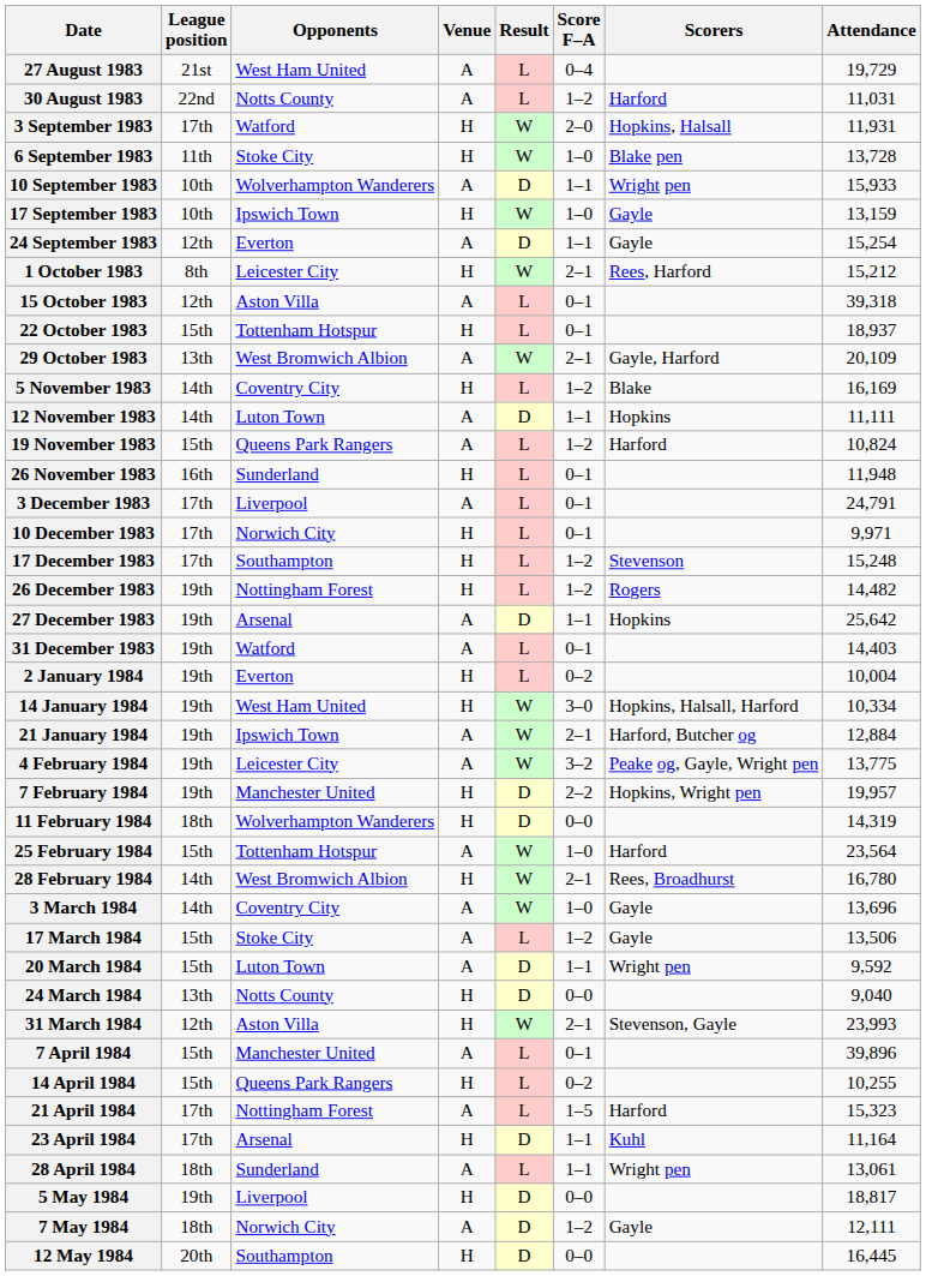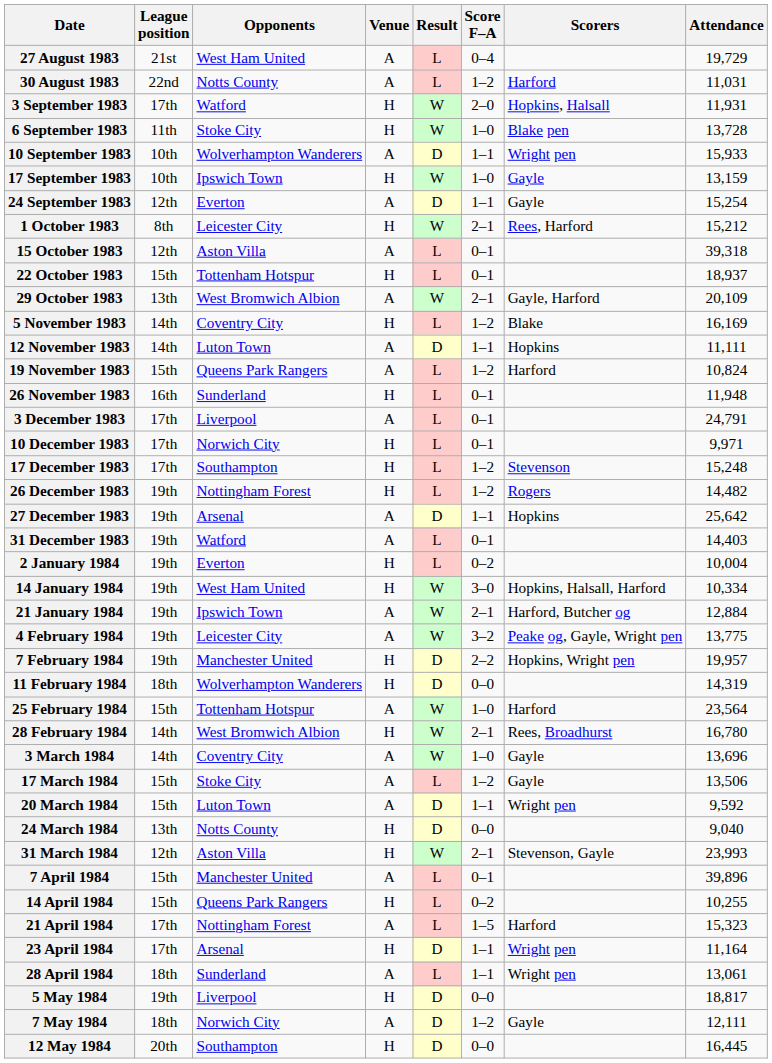 <table class="wikitable plainrowheaders" style="text-align:center">
 <tr>
 <th scope="col">Date</th>
 <th scope="col">League<br>position</th>
 <th scope="col">Opponents</th>
 <th scope="col">Venue</th>
 <th scope="col">Result</th>
 <th scope="col">Score<br>F–A</th>
 <th scope="col">Scorers</th>
 <th scope="col">Attendance</th>
 </tr>
 <tr>
 <th scope="row">27 August 1983</th>
 <td>21st</td>
 <td align="left"><a href='#'>West Ham United</a></td>
 <td>A</td>
 <td style="background:#fcc">L</td>
 <td>0–4</td>
 <td></td>
 <td>19,729</td>
 </tr>
 <tr>
 <th scope="row">30 August 1983</th>
 <td>22nd</td>
 <td align="left"><a href='#'>Notts County</a></td>
 <td>A</td>
 <td style="background:#fcc">L</td>
 <td>1–2</td>
 <td align="left"><a href='#'>Harford</a></td>
 <td>11,031</td>
 </tr>
 <tr>
 <th scope="row">3 September 1983</th>
 <td>17th</td>
 <td align="left"><a href='#'>Watford</a></td>
 <td>H</td>
 <td style="background:#cfc">W</td>
 <td>2–0</td>
 <td align="left"><a href='#'>Hopkins</a>, <a href='#'>Halsall</a></td>
 <td>11,931</td>
 </tr>
 <tr>
 <th scope="row">6 September 1983</th>
 <td>11th</td>
 <td align="left"><a href='#'>Stoke City</a></td>
 <td>H</td>
 <td style="background:#cfc">W</td>
 <td>1–0</td>
 <td align="left"><a href='#'>Blake</a> <a href='#'>pen</a></td>
 <td>13,728</td>
 </tr>
 <tr>
 <th scope="row">10 September 1983</th>
 <td>10th</td>
 <td align="left"><a href='#'>Wolverhampton Wanderers</a></td>
 <td>A</td>
 <td style="background:#ffc">D</td>
 <td>1–1</td>
 <td align="left"><a href='#'>Wright</a> <a href='#'>pen</a></td>
 <td>15,933</td>
 </tr>
 <tr>
 <th scope="row">17 September 1983</th>
 <td>10th</td>
 <td align="left"><a href='#'>Ipswich Town</a></td>
 <td>H</td>
 <td style="background:#cfc">W</td>
 <td>1–0</td>
 <td align="left"><a href='#'>Gayle</a></td>
 <td>13,159</td>
 </tr>
 <tr>
 <th scope="row">24 September 1983</th>
 <td>12th</td>
 <td align="left"><a href='#'>Everton</a></td>
 <td>A</td>
 <td style="background:#ffc">D</td>
 <td>1–1</td>
 <td align="left">Gayle</td>
 <td>15,254</td>
 </tr>
 <tr>
 <th scope="row">1 October 1983</th>
 <td>8th</td>
 <td align="left"><a href='#'>Leicester City</a></td>
 <td>H</td>
 <td style="background:#cfc">W</td>
 <td>2–1</td>
 <td align="left"><a href='#'>Rees</a>, Harford</td>
 <td>15,212</td>
 </tr>
 <tr>
 <th scope="row">15 October 1983</th>
 <td>12th</td>
 <td align="left"><a href='#'>Aston Villa</a></td>
 <td>A</td>
 <td style="background:#fcc">L</td>
 <td>0–1</td>
 <td></td>
 <td>39,318</td>
 </tr>
 <tr>
 <th scope="row">22 October 1983</th>
 <td>15th</td>
 <td align="left"><a href='#'>Tottenham Hotspur</a></td>
 <td>H</td>
 <td style="background:#fcc">L</td>
 <td>0–1</td>
 <td></td>
 <td>18,937</td>
 </tr>
 <tr>
 <th scope="row">29 October 1983</th>
 <td>13th</td>
 <td align="left"><a href='#'>West Bromwich Albion</a></td>
 <td>A</td>
 <td style="background:#cfc">W</td>
 <td>2–1</td>
 <td align="left">Gayle, Harford</td>
 <td>20,109</td>
 </tr>
 <tr>
 <th scope="row">5 November 1983</th>
 <td>14th</td>
 <td align="left"><a href='#'>Coventry City</a></td>
 <td>H</td>
 <td style="background:#fcc">L</td>
 <td>1–2</td>
 <td align="left">Blake</td>
 <td>16,169</td>
 </tr>
 <tr>
 <th scope="row">12 November 1983</th>
 <td>14th</td>
 <td align="left"><a href='#'>Luton Town</a></td>
 <td>A</td>
 <td style="background:#ffc">D</td>
 <td>1–1</td>
 <td align="left">Hopkins</td>
 <td>11,111</td>
 </tr>
 <tr>
 <th scope="row">19 November 1983</th>
 <td>15th</td>
 <td align="left"><a href='#'>Queens Park Rangers</a></td>
 <td>A</td>
 <td style="background:#fcc">L</td>
 <td>1–2</td>
 <td align="left">Harford</td>
 <td>10,824</td>
 </tr>
 <tr>
 <th scope="row">26 November 1983</th>
 <td>16th</td>
 <td align="left"><a href='#'>Sunderland</a></td>
 <td>H</td>
 <td style="background:#fcc">L</td>
 <td>0–1</td>
 <td></td>
 <td>11,948</td>
 </tr>
 <tr>
 <th scope="row">3 December 1983</th>
 <td>17th</td>
 <td align="left"><a href='#'>Liverpool</a></td>
 <td>A</td>
 <td style="background:#fcc">L</td>
 <td>0–1</td>
 <td></td>
 <td>24,791</td>
 </tr>
 <tr>
 <th scope="row">10 December 1983</th>
 <td>17th</td>
 <td align="left"><a href='#'>Norwich City</a></td>
 <td>H</td>
 <td style="background:#fcc">L</td>
 <td>0–1</td>
 <td></td>
 <td>9,971</td>
 </tr>
 <tr>
 <th scope="row">17 December 1983</th>
 <td>17th</td>
 <td align="left"><a href='#'>Southampton</a></td>
 <td>H</td>
 <td style="background:#fcc">L</td>
 <td>1–2</td>
 <td align="left"><a href='#'>Stevenson</a></td>
 <td>15,248</td>
 </tr>
 <tr>
 <th scope="row">26 December 1983</th>
 <td>19th</td>
 <td align="left"><a href='#'>Nottingham Forest</a></td>
 <td>H</td>
 <td style="background:#fcc">L</td>
 <td>1–2</td>
 <td align="left"><a href='#'>Rogers</a></td>
 <td>14,482</td>
 </tr>
 <tr>
 <th scope="row">27 December 1983</th>
 <td>19th</td>
 <td align="left"><a href='#'>Arsenal</a></td>
 <td>A</td>
 <td style="background:#ffc">D</td>
 <td>1–1</td>
 <td align="left">Hopkins</td>
 <td>25,642</td>
 </tr>
 <tr>
 <th scope="row">31 December 1983</th>
 <td>19th</td>
 <td align="left"><a href='#'>Watford</a></td>
 <td>A</td>
 <td style="background:#fcc">L</td>
 <td>0–1</td>
 <td></td>
 <td>14,403</td>
 </tr>
 <tr>
 <th scope="row">2 January 1984</th>
 <td>19th</td>
 <td align="left"><a href='#'>Everton</a></td>
 <td>H</td>
 <td style="background:#fcc">L</td>
 <td>0–2</td>
 <td></td>
 <td>10,004</td>
 </tr>
 <tr>
 <th scope="row">14 January 1984</th>
 <td>19th</td>
 <td align="left"><a href='#'>West Ham United</a></td>
 <td>H</td>
 <td style="background:#cfc">W</td>
 <td>3–0</td>
 <td align="left">Hopkins, Halsall, Harford</td>
 <td>10,334</td>
 </tr>
 <tr>
 <th scope="row">21 January 1984</th>
 <td>19th</td>
 <td align="left"><a href='#'>Ipswich Town</a></td>
 <td>A</td>
 <td style="background:#cfc">W</td>
 <td>2–1</td>
 <td align="left">Harford, Butcher <a href='#'>og</a></td>
 <td>12,884</td>
 </tr>
 <tr>
 <th scope="row">4 February 1984</th>
 <td>19th</td>
 <td align="left"><a href='#'>Leicester City</a></td>
 <td>A</td>
 <td style="background:#cfc">W</td>
 <td>3–2</td>
 <td align="left"><a href='#'>Peake</a> <a href='#'>og</a>, Gayle, Wright <a href='#'>pen</a></td>
 <td>13,775</td>
 </tr>
 <tr>
 <th scope="row">7 February 1984</th>
 <td>19th</td>
 <td align="left"><a href='#'>Manchester United</a></td>
 <td>H</td>
 <td style="background:#ffc">D</td>
 <td>2–2</td>
 <td align="left">Hopkins, Wright <a href='#'>pen</a></td>
 <td>19,957</td>
 </tr>
 <tr>
 <th scope="row">11 February 1984</th>
 <td>18th</td>
 <td align="left"><a href='#'>Wolverhampton Wanderers</a></td>
 <td>H</td>
 <td style="background:#ffc">D</td>
 <td>0–0</td>
 <td></td>
 <td>14,319</td>
 </tr>
 <tr>
 <th scope="row">25 February 1984</th>
 <td>15th</td>
 <td align="left"><a href='#'>Tottenham Hotspur</a></td>
 <td>A</td>
 <td style="background:#cfc">W</td>
 <td>1–0</td>
 <td align="left">Harford</td>
 <td>23,564</td>
 </tr>
 <tr>
 <th scope="row">28 February 1984</th>
 <td>14th</td>
 <td align="left"><a href='#'>West Bromwich Albion</a></td>
 <td>H</td>
 <td style="background:#cfc">W</td>
 <td>2–1</td>
 <td align="left">Rees, <a href='#'>Broadhurst</a></td>
 <td>16,780</td>
 </tr>
 <tr>
 <th scope="row">3 March 1984</th>
 <td>14th</td>
 <td align="left"><a href='#'>Coventry City</a></td>
 <td>A</td>
 <td style="background:#cfc">W</td>
 <td>1–0</td>
 <td align="left">Gayle</td>
 <td>13,696</td>
 </tr>
 <tr>
 <th scope="row">17 March 1984</th>
 <td>15th</td>
 <td align="left"><a href='#'>Stoke City</a></td>
 <td>A</td>
 <td style="background:#fcc">L</td>
 <td>1–2</td>
 <td align="left">Gayle</td>
 <td>13,506</td>
 </tr>
 <tr>
 <th scope="row">20 March 1984</th>
 <td>15th</td>
 <td align="left"><a href='#'>Luton Town</a></td>
 <td>A</td>
 <td style="background:#ffc">D</td>
 <td>1–1</td>
 <td align="left">Wright <a href='#'>pen</a></td>
 <td>9,592</td>
 </tr>
 <tr>
 <th scope="row">24 March 1984</th>
 <td>13th</td>
 <td align="left"><a href='#'>Notts County</a></td>
 <td>H</td>
 <td style="background:#ffc">D</td>
 <td>0–0</td>
 <td></td>
 <td>9,040</td>
 </tr>
 <tr>
 <th scope="row">31 March 1984</th>
 <td>12th</td>
 <td align="left"><a href='#'>Aston Villa</a></td>
 <td>H</td>
 <td style="background:#cfc">W</td>
 <td>2–1</td>
 <td align="left">Stevenson, Gayle</td>
 <td>23,993</td>
 </tr>
 <tr>
 <th scope="row">7 April 1984</th>
 <td>15th</td>
 <td align="left"><a href='#'>Manchester United</a></td>
 <td>A</td>
 <td style="background:#fcc">L</td>
 <td>0–1</td>
 <td></td>
 <td>39,896</td>
 </tr>
 <tr>
 <th scope="row">14 April 1984</th>
 <td>15th</td>
 <td align="left"><a href='#'>Queens Park Rangers</a></td>
 <td>H</td>
 <td style="background:#fcc">L</td>
 <td>0–2</td>
 <td></td>
 <td>10,255</td>
 </tr>
 <tr>
 <th scope="row">21 April 1984</th>
 <td>17th</td>
 <td align="left"><a href='#'>Nottingham Forest</a></td>
 <td>A</td>
 <td style="background:#fcc">L</td>
 <td>1–5</td>
 <td align="left">Harford</td>
 <td>15,323</td>
 </tr>
 <tr>
 <th scope="row">23 April 1984</th>
 <td>17th</td>
 <td align="left"><a href='#'>Arsenal</a></td>
 <td>H</td>
 <td style="background:#ffc">D</td>
 <td>1–1</td>
-<td align="left"><a href='#'>Kuhl</a></td>
+<td align="left"><a href='#'>Wright</a> <a href='#'>pen</a></td>
 <td>11,164</td>
 </tr>
 <tr>
 <th scope="row">28 April 1984</th>
 <td>18th</td>
 <td align="left"><a href='#'>Sunderland</a></td>
 <td>A</td>
 <td style="background:#fcc">L</td>
 <td>1–1</td>
 <td align="left">Wright <a href='#'>pen</a></td>
 <td>13,061</td>
 </tr>
 <tr>
 <th scope="row">5 May 1984</th>
 <td>19th</td>
 <td align="left"><a href='#'>Liverpool</a></td>
 <td>H</td>
 <td style="background:#ffc">D</td>
 <td>0–0</td>
 <td></td>
 <td>18,817</td>
 </tr>
 <tr>
 <th scope="row">7 May 1984</th>
 <td>18th</td>
 <td align="left"><a href='#'>Norwich City</a></td>
 <td>A</td>
 <td style="background:#ffc">D</td>
 <td>1–2</td>
 <td align="left">Gayle</td>
 <td>12,111</td>
 </tr>
 <tr>
 <th scope="row">12 May 1984</th>
 <td>20th</td>
 <td align="left"><a href='#'>Southampton</a></td>
 <td>H</td>
 <td style="background:#ffc">D</td>
 <td>0–0</td>
 <td></td>
 <td>16,445</td>
 </tr>
 </table>
